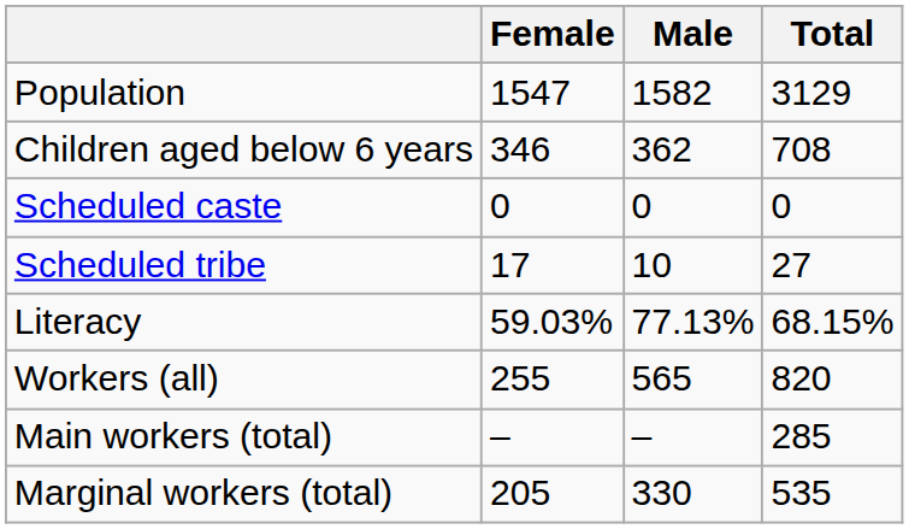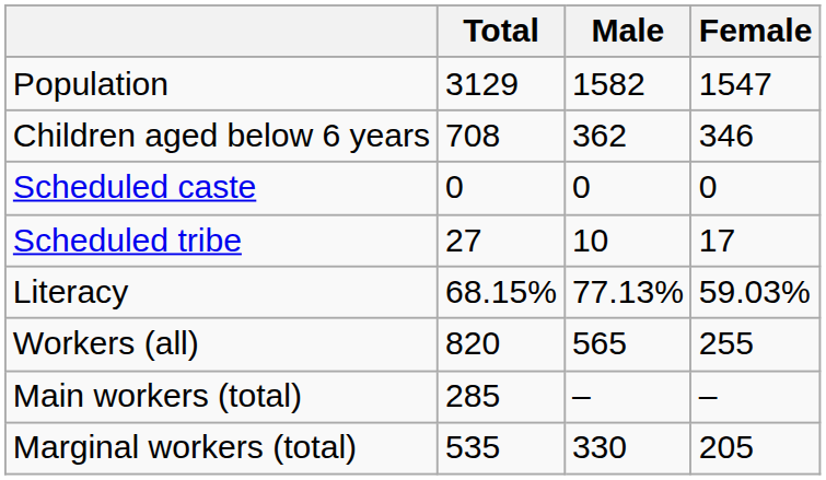 <table class="wikitable sortable">
 <tr>
 <th></th>
+<th>Total</th>
+<th>Male</th>
 <th>Female</th>
-<th>Male</th>
-<th>Total</th>
 </tr>
 <tr>
 <td>Population</td>
+<td>3129</td>
+<td>1582</td>
 <td>1547</td>
-<td>1582</td>
-<td>3129</td>
 </tr>
 <tr>
 <td>Children aged below 6 years</td>
+<td>708</td>
+<td>362</td>
 <td>346</td>
-<td>362</td>
-<td>708</td>
 </tr>
 <tr>
 <td><a href='#'>Scheduled caste</a></td>
 <td>0</td>
 <td>0</td>
 <td>0</td>
 </tr>
 <tr>
 <td><a href='#'>Scheduled tribe</a></td>
+<td>27</td>
+<td>10</td>
 <td>17</td>
-<td>10</td>
-<td>27</td>
 </tr>
 <tr>
 <td>Literacy</td>
+<td>68.15%</td>
+<td>77.13%</td>
 <td>59.03%</td>
-<td>77.13%</td>
-<td>68.15%</td>
 </tr>
 <tr>
 <td>Workers (all)</td>
+<td>820</td>
+<td>565</td>
 <td>255</td>
-<td>565</td>
-<td>820</td>
 </tr>
 <tr>
 <td>Main workers (total)</td>
+<td>285</td>
 <td>–</td>
 <td>–</td>
-<td>285</td>
 </tr>
 <tr>
 <td>Marginal workers (total)</td>
+<td>535</td>
+<td>330</td>
 <td>205</td>
-<td>330</td>
-<td>535</td>
 </tr>
 </table>
